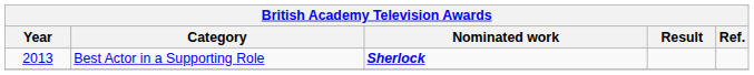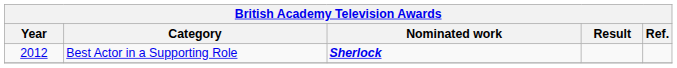 <table class=wikitable>
 <tr>
 <th colspan=5><a href='#'>British Academy Television Awards</a></th>
 </tr>
 <tr>
 <th scope="col" style="width:5em;">Year</th>
 <th scope="col" style="width:26em;">Category</th>
 <th scope="col" style="width:25em;">Nominated work</th>
 <th scope="col" style="width:5em;">Result</th>
 <th>Ref.</th>
 </tr>
 <tr>
-<td style="text-align:center;"><a href='#'>2013</a></td>
+<td style="text-align:center;"><a href='#'>2012</a></td>
 <td><a href='#'>Best Actor in a Supporting Role</a></td>
 <td><strong><em><a href='#'>Sherlock</a></em></strong></td>
 <td></td>
 <td></td>
 </tr>
 <tr>
 </tr>
 </table>
